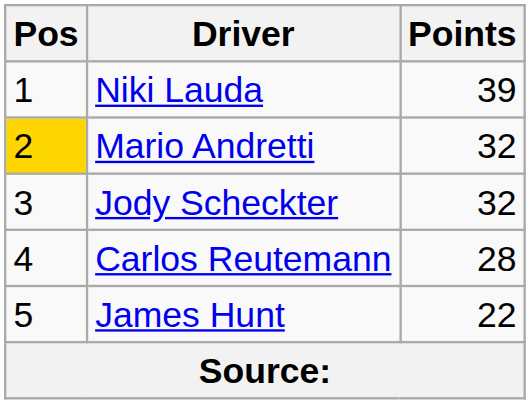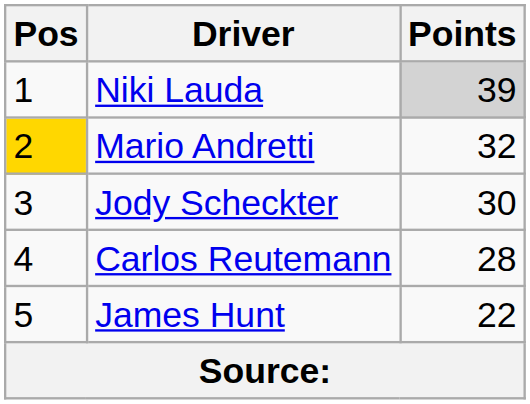 <table class="wikitable" style="font-size: 95%;">
 <tr>
 <th>Pos</th>
 <th>Driver</th>
 <th>Points</th>
 </tr>
 <tr>
 <td>1</td>
 <td> <a href='#'>Niki Lauda</a></td>
-<td style="text-align:right;">39</td>
+<td style="background: lightgrey; text-align:right;">39</td>
 </tr>
 <tr>
 <td style="background: gold;">2</td>
 <td> <a href='#'>Mario Andretti</a></td>
 <td style="text-align:right;">32</td>
 </tr>
 <tr>
 <td>3</td>
 <td> <a href='#'>Jody Scheckter</a></td>
-<td style="text-align:right;">32</td>
+<td style="text-align:right;">30</td>
 </tr>
 <tr>
 <td>4</td>
 <td> <a href='#'>Carlos Reutemann</a></td>
 <td style="text-align:right;">28</td>
 </tr>
 <tr>
 <td>5</td>
 <td> <a href='#'>James Hunt</a></td>
 <td style="text-align:right;">22</td>
 </tr>
 <tr>
 <th colspan=4>Source:</th>
 </tr>
 </table>
